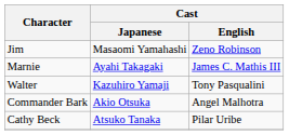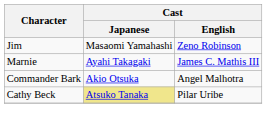 <table class="wikitable">
 <tr>
 <th rowspan=2>Character</th>
 <th colspan=2>Cast</th>
 </tr>
 <tr>
 <th>Japanese</th>
 <th>English</th>
 </tr>
 <tr>
 <td>Jim</td>
 <td>Masaomi Yamahashi</td>
 <td><a href='#'>Zeno Robinson</a></td>
 </tr>
 <tr>
 <td>Marnie</td>
 <td><a href='#'>Ayahi Takagaki</a></td>
 <td><a href='#'>James C. Mathis III</a></td>
 </tr>
 <tr>
-<td>Walter</td>
-<td><a href='#'>Kazuhiro Yamaji</a></td>
-<td>Tony Pasqualini</td>
-</tr>
-<tr>
 <td>Commander Bark</td>
 <td><a href='#'>Akio Otsuka</a></td>
 <td>Angel Malhotra</td>
 </tr>
 <tr>
 <td>Cathy Beck</td>
-<td><a href='#'>Atsuko Tanaka</a></td>
+<td style="background: khaki;"><a href='#'>Atsuko Tanaka</a></td>
 <td>Pilar Uribe</td>
 </tr>
 <tr>
 </tr>
 </table>
